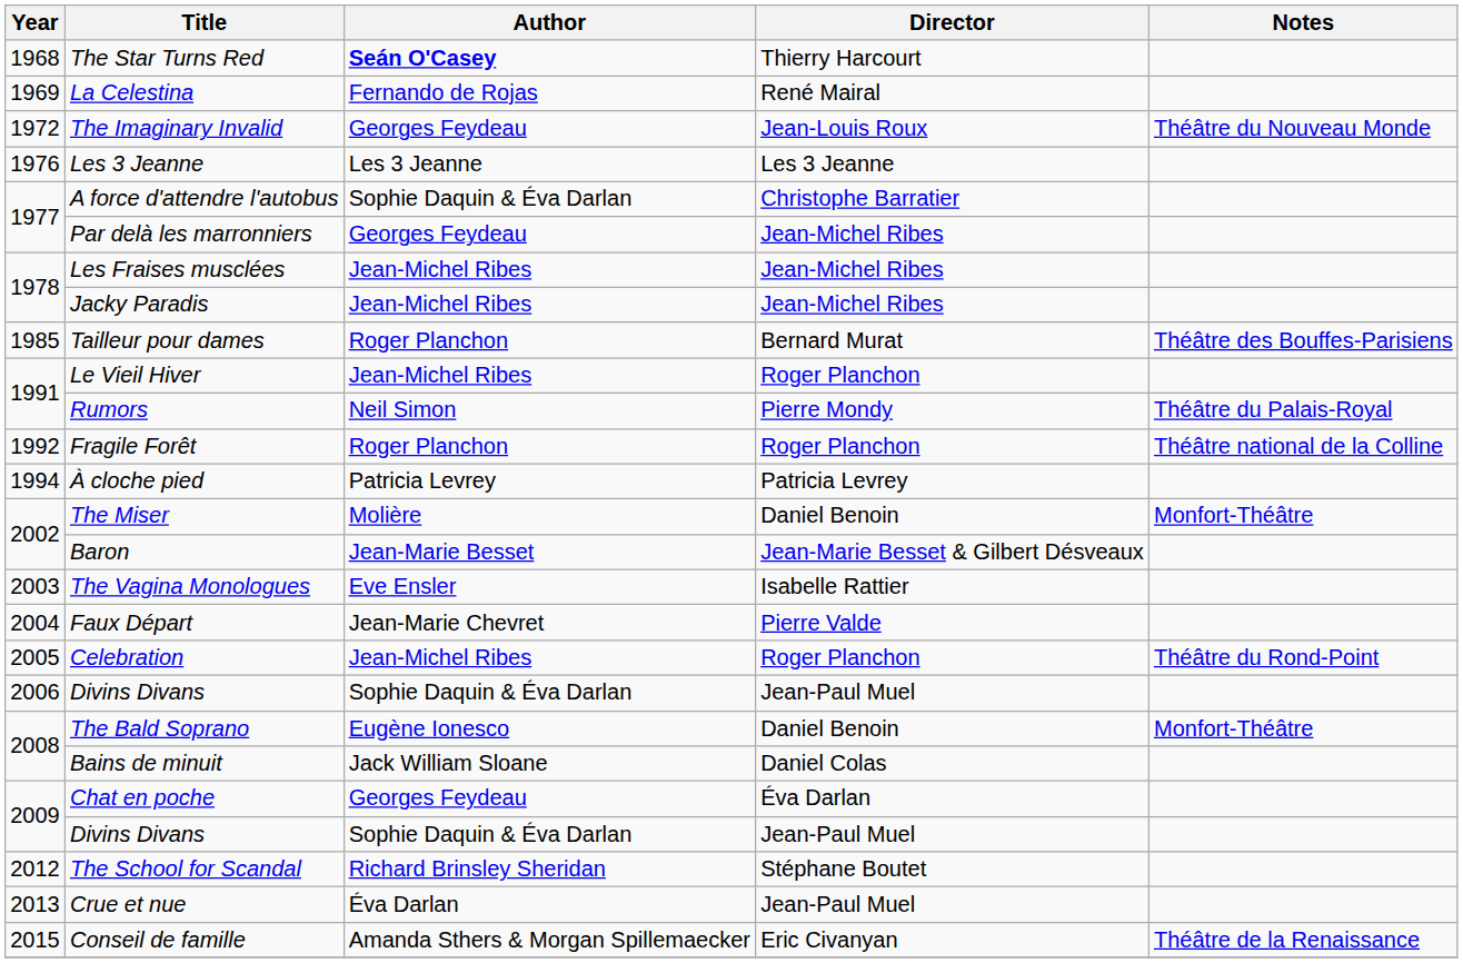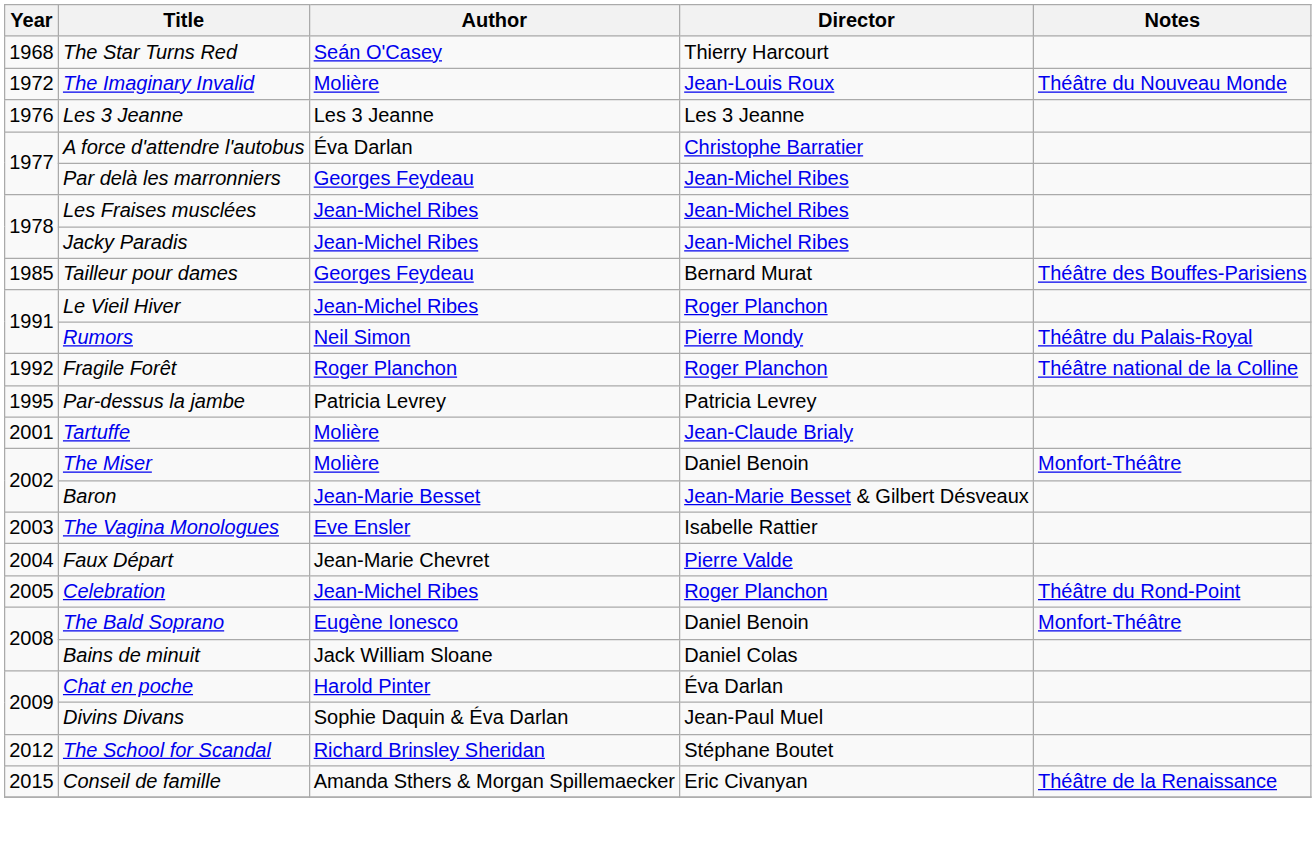 <table class="wikitable">
 <tr>
 <th>Year</th>
 <th>Title</th>
 <th>Author</th>
 <th>Director</th>
 <th>Notes</th>
 </tr>
 <tr>
 <td>1968</td>
 <td><em>The Star Turns Red</em></td>
-<td><strong><a href='#'>Seán O'Casey</a></strong></td>
+<td><a href='#'>Seán O'Casey</a></td>
 <td>Thierry Harcourt</td>
-<td></td>
-</tr>
-<tr>
-<td>1969</td>
-<td><em><a href='#'>La Celestina</a></em></td>
-<td><a href='#'>Fernando de Rojas</a></td>
-<td>René Mairal</td>
 <td></td>
 </tr>
 <tr>
 <td>1972</td>
 <td><em><a href='#'>The Imaginary Invalid</a></em></td>
-<td><a href='#'>Georges Feydeau</a></td>
+<td><a href='#'>Molière</a></td>
 <td><a href='#'>Jean-Louis Roux</a></td>
 <td><a href='#'>Théâtre du Nouveau Monde</a></td>
 </tr>
 <tr>
 <td>1976</td>
 <td><em>Les 3 Jeanne</em></td>
 <td>Les 3 Jeanne</td>
 <td>Les 3 Jeanne</td>
 <td></td>
 </tr>
 <tr>
 <td rowspan=2>1977</td>
 <td><em>A force d'attendre l'autobus</em></td>
-<td>Sophie Daquin & Éva Darlan</td>
+<td>Éva Darlan</td>
 <td><a href='#'>Christophe Barratier</a></td>
 <td></td>
 </tr>
 <tr>
 <td><em>Par delà les marronniers</em></td>
 <td><a href='#'>Georges Feydeau</a></td>
 <td><a href='#'>Jean-Michel Ribes</a></td>
 <td></td>
 </tr>
 <tr>
 <td rowspan=2>1978</td>
 <td><em>Les Fraises musclées</em></td>
 <td><a href='#'>Jean-Michel Ribes</a></td>
 <td><a href='#'>Jean-Michel Ribes</a></td>
 <td></td>
 </tr>
 <tr>
 <td><em>Jacky Paradis</em></td>
 <td><a href='#'>Jean-Michel Ribes</a></td>
 <td><a href='#'>Jean-Michel Ribes</a></td>
 <td></td>
 </tr>
 <tr>
 <td>1985</td>
 <td><em>Tailleur pour dames</em></td>
-<td><a href='#'>Roger Planchon</a></td>
+<td><a href='#'>Georges Feydeau</a></td>
 <td>Bernard Murat</td>
 <td><a href='#'>Théâtre des Bouffes-Parisiens</a></td>
 </tr>
 <tr>
 <td rowspan=2>1991</td>
 <td><em>Le Vieil Hiver</em></td>
 <td><a href='#'>Jean-Michel Ribes</a></td>
 <td><a href='#'>Roger Planchon</a></td>
 <td></td>
 </tr>
 <tr>
 <td><em><a href='#'>Rumors</a></em></td>
 <td><a href='#'>Neil Simon</a></td>
 <td><a href='#'>Pierre Mondy</a></td>
 <td><a href='#'>Théâtre du Palais-Royal</a></td>
 </tr>
 <tr>
 <td>1992</td>
 <td><em>Fragile Forêt</em></td>
 <td><a href='#'>Roger Planchon</a></td>
 <td><a href='#'>Roger Planchon</a></td>
 <td><a href='#'>Théâtre national de la Colline</a></td>
 </tr>
 <tr>
-<td>1994</td>
-<td><em>À cloche pied</em></td>
+<td>1995</td>
+<td><em>Par-dessus la jambe</em></td>
 <td>Patricia Levrey</td>
 <td>Patricia Levrey</td>
+<td></td>
+</tr>
+<tr>
+<td>2001</td>
+<td><em><a href='#'>Tartuffe</a></em></td>
+<td><a href='#'>Molière</a></td>
+<td><a href='#'>Jean-Claude Brialy</a></td>
 <td></td>
 </tr>
 <tr>
 <td rowspan=2>2002</td>
 <td><em><a href='#'>The Miser</a></em></td>
 <td><a href='#'>Molière</a></td>
 <td>Daniel Benoin</td>
 <td><a href='#'>Monfort-Théâtre</a></td>
 </tr>
 <tr>
 <td><em>Baron</em></td>
 <td><a href='#'>Jean-Marie Besset</a></td>
 <td><a href='#'>Jean-Marie Besset</a> & Gilbert Désveaux</td>
 <td></td>
 </tr>
 <tr>
 <td>2003</td>
 <td><em><a href='#'>The Vagina Monologues</a></em></td>
 <td><a href='#'>Eve Ensler</a></td>
 <td>Isabelle Rattier</td>
 <td></td>
 </tr>
 <tr>
 <td>2004</td>
 <td><em>Faux Départ</em></td>
 <td>Jean-Marie Chevret</td>
 <td><a href='#'>Pierre Valde</a></td>
 <td></td>
 </tr>
 <tr>
 <td>2005</td>
 <td><em><a href='#'>Celebration</a></em></td>
 <td><a href='#'>Jean-Michel Ribes</a></td>
 <td><a href='#'>Roger Planchon</a></td>
 <td><a href='#'>Théâtre du Rond-Point</a></td>
 </tr>
 <tr>
-<td>2006</td>
-<td><em>Divins Divans</em></td>
-<td>Sophie Daquin & Éva Darlan</td>
-<td>Jean-Paul Muel</td>
-<td></td>
-</tr>
-<tr>
 <td rowspan=2>2008</td>
 <td><em><a href='#'>The Bald Soprano</a></em></td>
 <td><a href='#'>Eugène Ionesco</a></td>
 <td>Daniel Benoin</td>
 <td><a href='#'>Monfort-Théâtre</a></td>
 </tr>
 <tr>
 <td><em>Bains de minuit</em></td>
 <td>Jack William Sloane</td>
 <td>Daniel Colas</td>
 <td></td>
 </tr>
 <tr>
 <td rowspan=2>2009</td>
 <td><em><a href='#'>Chat en poche</a></em></td>
-<td><a href='#'>Georges Feydeau</a></td>
+<td><a href='#'>Harold Pinter</a></td>
 <td>Éva Darlan</td>
 <td></td>
 </tr>
 <tr>
 <td><em>Divins Divans</em></td>
 <td>Sophie Daquin & Éva Darlan</td>
 <td>Jean-Paul Muel</td>
 <td></td>
 </tr>
 <tr>
 <td>2012</td>
 <td><em><a href='#'>The School for Scandal</a></em></td>
 <td><a href='#'>Richard Brinsley Sheridan</a></td>
 <td>Stéphane Boutet</td>
 <td></td>
 </tr>
 <tr>
-<td>2013</td>
-<td><em>Crue et nue</em></td>
-<td>Éva Darlan</td>
-<td>Jean-Paul Muel</td>
-<td></td>
-</tr>
-<tr>
 <td>2015</td>
 <td><em>Conseil de famille</em></td>
 <td>Amanda Sthers & Morgan Spillemaecker</td>
 <td>Eric Civanyan</td>
 <td><a href='#'>Théâtre de la Renaissance</a></td>
 </tr>
 <tr>
 </tr>
 </table>
